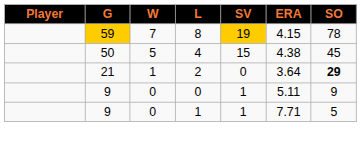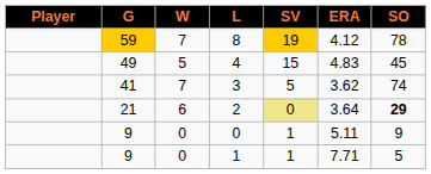 <table class="wikitable sortable">
 <tr>
 <th style="background:black;color:#f47937;" width="16%">Player</th>
 <th style="background:black;color:#f47937;" width="9%">G</th>
 <th style="background:black;color:#f47937;" width="9%">W</th>
 <th style="background:black;color:#f47937;" width="9%">L</th>
 <th style="background:black;color:#f47937;" width="9%">SV</th>
 <th style="background:black;color:#f47937;" width="9%">ERA</th>
 <th style="background:black;color:#f47937;" width="9%">SO</th>
 </tr>
 <tr align="center">
 <td></td>
 <td bgcolor="FFCC00">59</td>
 <td>7</td>
 <td>8</td>
 <td bgcolor="FFCC00">19</td>
-<td>4.15</td>
+<td>4.12</td>
 <td>78</td>
 </tr>
 <tr align="center">
 <td></td>
-<td>50</td>
+<td>49</td>
 <td>5</td>
 <td>4</td>
 <td>15</td>
-<td>4.38</td>
+<td>4.83</td>
 <td>45</td>
 </tr>
 <tr align="center">
 <td></td>
+<td>41</td>
+<td>7</td>
+<td>3</td>
+<td>5</td>
+<td>3.62</td>
+<td>74</td>
+</tr>
+<tr align="center">
+<td></td>
 <td>21</td>
-<td>1</td>
+<td>6</td>
 <td>2</td>
-<td>0</td>
+<td style="background: khaki;">0</td>
 <td>3.64</td>
 <td><strong>29</strong></td>
 </tr>
 <tr align="center">
 <td></td>
 <td>9</td>
 <td>0</td>
 <td>0</td>
 <td>1</td>
 <td>5.11</td>
 <td>9</td>
 </tr>
 <tr align="center">
 <td></td>
 <td>9</td>
 <td>0</td>
 <td>1</td>
 <td>1</td>
 <td>7.71</td>
 <td>5</td>
 </tr>
 </table>
